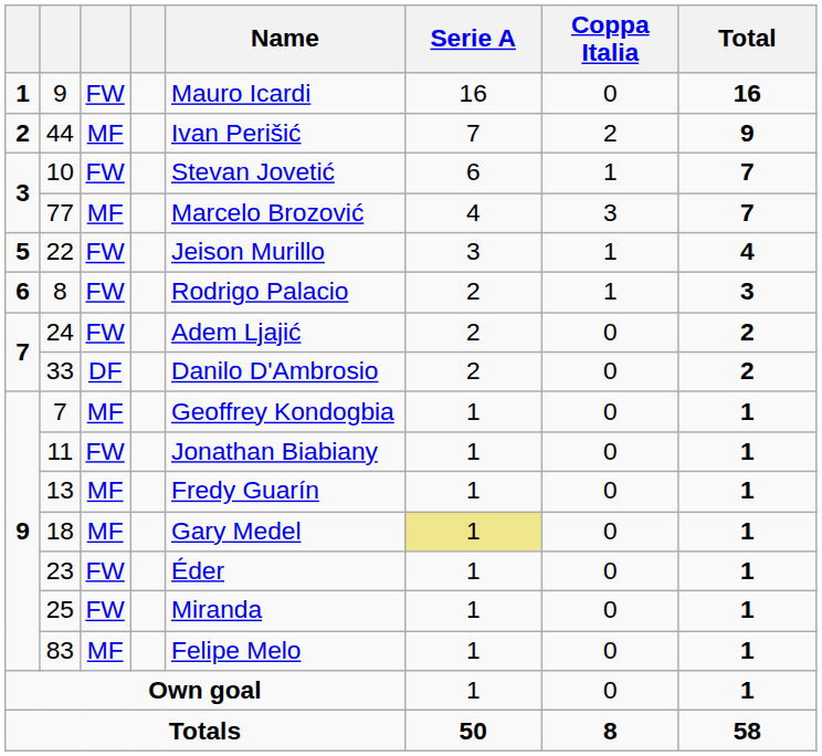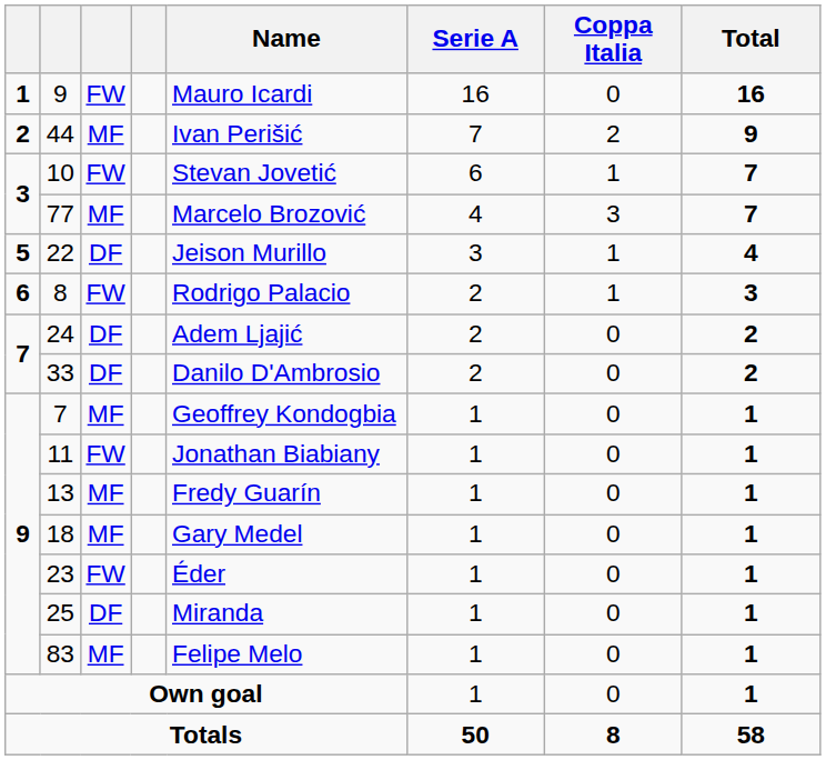 <table class="wikitable" style="text-align:center">
 <tr>
 <th width=15></th>
 <th width=15></th>
 <th width=15></th>
 <th width=15></th>
 <th width=145>Name</th>
 <th width=80><a href='#'>Serie A</a></th>
 <th width=80><a href='#'>Coppa Italia</a></th>
 <th width=80>Total</th>
 </tr>
 <tr>
 <td><strong>1</strong></td>
 <td>9</td>
 <td><a href='#'>FW</a></td>
 <td></td>
 <td align=left><a href='#'>Mauro Icardi</a></td>
 <td>16</td>
 <td>0</td>
 <td><strong>16</strong></td>
 </tr>
 <tr>
 <td><strong>2</strong></td>
 <td>44</td>
 <td><a href='#'>MF</a></td>
 <td></td>
 <td align=left><a href='#'>Ivan Perišić</a></td>
 <td>7</td>
 <td>2</td>
 <td><strong>9</strong></td>
 </tr>
 <tr>
 <td rowspan=2><strong>3</strong></td>
 <td>10</td>
 <td><a href='#'>FW</a></td>
 <td></td>
 <td align=left><a href='#'>Stevan Jovetić</a></td>
 <td>6</td>
 <td>1</td>
 <td><strong>7</strong></td>
 </tr>
 <tr>
 <td>77</td>
 <td><a href='#'>MF</a></td>
 <td></td>
 <td align=left><a href='#'>Marcelo Brozović</a></td>
 <td>4</td>
 <td>3</td>
 <td><strong>7</strong></td>
 </tr>
 <tr>
 <td><strong>5</strong></td>
 <td>22</td>
-<td><a href='#'>FW</a></td>
+<td><a href='#'>DF</a></td>
 <td></td>
 <td align=left><a href='#'>Jeison Murillo</a></td>
 <td>3</td>
 <td>1</td>
 <td><strong>4</strong></td>
 </tr>
 <tr>
 <td><strong>6</strong></td>
 <td>8</td>
 <td><a href='#'>FW</a></td>
 <td></td>
 <td align=left><a href='#'>Rodrigo Palacio</a></td>
 <td>2</td>
 <td>1</td>
 <td><strong>3</strong></td>
 </tr>
 <tr>
 <td rowspan=2><strong>7</strong></td>
 <td>24</td>
-<td><a href='#'>FW</a></td>
+<td><a href='#'>DF</a></td>
 <td></td>
 <td align=left><a href='#'>Adem Ljajić</a></td>
 <td>2</td>
 <td>0</td>
 <td><strong>2</strong></td>
 </tr>
 <tr>
 <td>33</td>
 <td><a href='#'>DF</a></td>
 <td></td>
 <td align=left><a href='#'>Danilo D'Ambrosio</a></td>
 <td>2</td>
 <td>0</td>
 <td><strong>2</strong></td>
 </tr>
 <tr>
 <td rowspan=7><strong>9</strong></td>
 <td>7</td>
 <td><a href='#'>MF</a></td>
 <td></td>
 <td align=left><a href='#'>Geoffrey Kondogbia</a></td>
 <td>1</td>
 <td>0</td>
 <td><strong>1</strong></td>
 </tr>
 <tr>
 <td>11</td>
 <td><a href='#'>FW</a></td>
 <td></td>
 <td align=left><a href='#'>Jonathan Biabiany</a></td>
 <td>1</td>
 <td>0</td>
 <td><strong>1</strong></td>
 </tr>
 <tr>
 <td>13</td>
 <td><a href='#'>MF</a></td>
 <td></td>
 <td align=left><a href='#'>Fredy Guarín</a></td>
 <td>1</td>
 <td>0</td>
 <td><strong>1</strong></td>
 </tr>
 <tr>
 <td>18</td>
 <td><a href='#'>MF</a></td>
 <td></td>
 <td align=left><a href='#'>Gary Medel</a></td>
-<td style="background: khaki;">1</td>
+<td>1</td>
 <td>0</td>
 <td><strong>1</strong></td>
 </tr>
 <tr>
 <td>23</td>
 <td><a href='#'>FW</a></td>
 <td></td>
 <td align=left><a href='#'>Éder</a></td>
 <td>1</td>
 <td>0</td>
 <td><strong>1</strong></td>
 </tr>
 <tr>
 <td>25</td>
-<td><a href='#'>FW</a></td>
+<td><a href='#'>DF</a></td>
 <td></td>
 <td align=left><a href='#'>Miranda</a></td>
 <td>1</td>
 <td>0</td>
 <td><strong>1</strong></td>
 </tr>
 <tr>
 <td>83</td>
 <td><a href='#'>MF</a></td>
 <td></td>
 <td align=left><a href='#'>Felipe Melo</a></td>
 <td>1</td>
 <td>0</td>
 <td><strong>1</strong></td>
 </tr>
 <tr>
 <td colspan=5><strong>Own goal</strong></td>
 <td>1</td>
 <td>0</td>
 <td><strong>1</strong></td>
 </tr>
 <tr>
 <td colspan=5><strong>Totals</strong></td>
 <td><strong>50</strong></td>
 <td><strong>8</strong></td>
 <td><strong>58</strong></td>
 </tr>
 </table>
